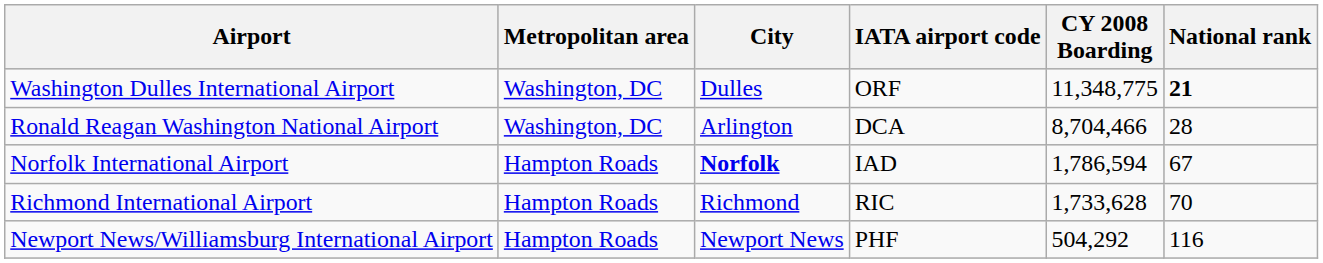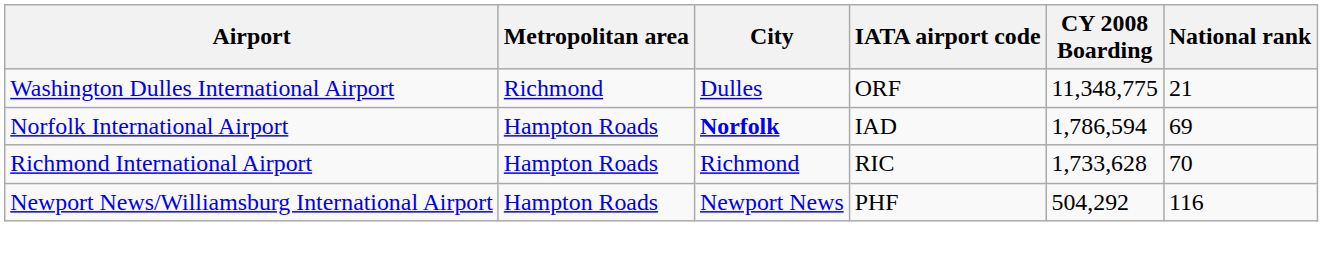 <table class="wikitable" style="text-align:left">
 <tr>
 <th>Airport</th>
 <th>Metropolitan area</th>
 <th>City</th>
 <th>IATA airport code</th>
 <th>CY 2008<br> Boarding</th>
 <th>National rank</th>
 </tr>
 <tr>
 <td><a href='#'>Washington Dulles International Airport</a></td>
-<td><a href='#'>Washington, DC</a></td>
+<td><a href='#'>Richmond</a></td>
 <td><a href='#'>Dulles</a></td>
 <td>ORF</td>
 <td>11,348,775</td>
-<td><strong>21</strong></td>
-</tr>
-<tr>
-<td><a href='#'>Ronald Reagan Washington National Airport</a></td>
-<td><a href='#'>Washington, DC</a></td>
-<td><a href='#'>Arlington</a></td>
-<td>DCA</td>
-<td>8,704,466</td>
-<td>28</td>
+<td>21</td>
 </tr>
 <tr>
 <td><a href='#'>Norfolk International Airport</a></td>
 <td><a href='#'>Hampton Roads</a></td>
 <td><strong><a href='#'>Norfolk</a></strong></td>
 <td>IAD</td>
 <td>1,786,594</td>
-<td>67</td>
+<td>69</td>
 </tr>
 <tr>
 <td><a href='#'>Richmond International Airport</a></td>
 <td><a href='#'>Hampton Roads</a></td>
 <td><a href='#'>Richmond</a></td>
 <td>RIC</td>
 <td>1,733,628</td>
 <td>70</td>
 </tr>
 <tr>
 <td><a href='#'>Newport News/Williamsburg International Airport</a></td>
 <td><a href='#'>Hampton Roads</a></td>
 <td><a href='#'>Newport News</a></td>
 <td>PHF</td>
 <td>504,292</td>
 <td>116</td>
 </tr>
 </table>
